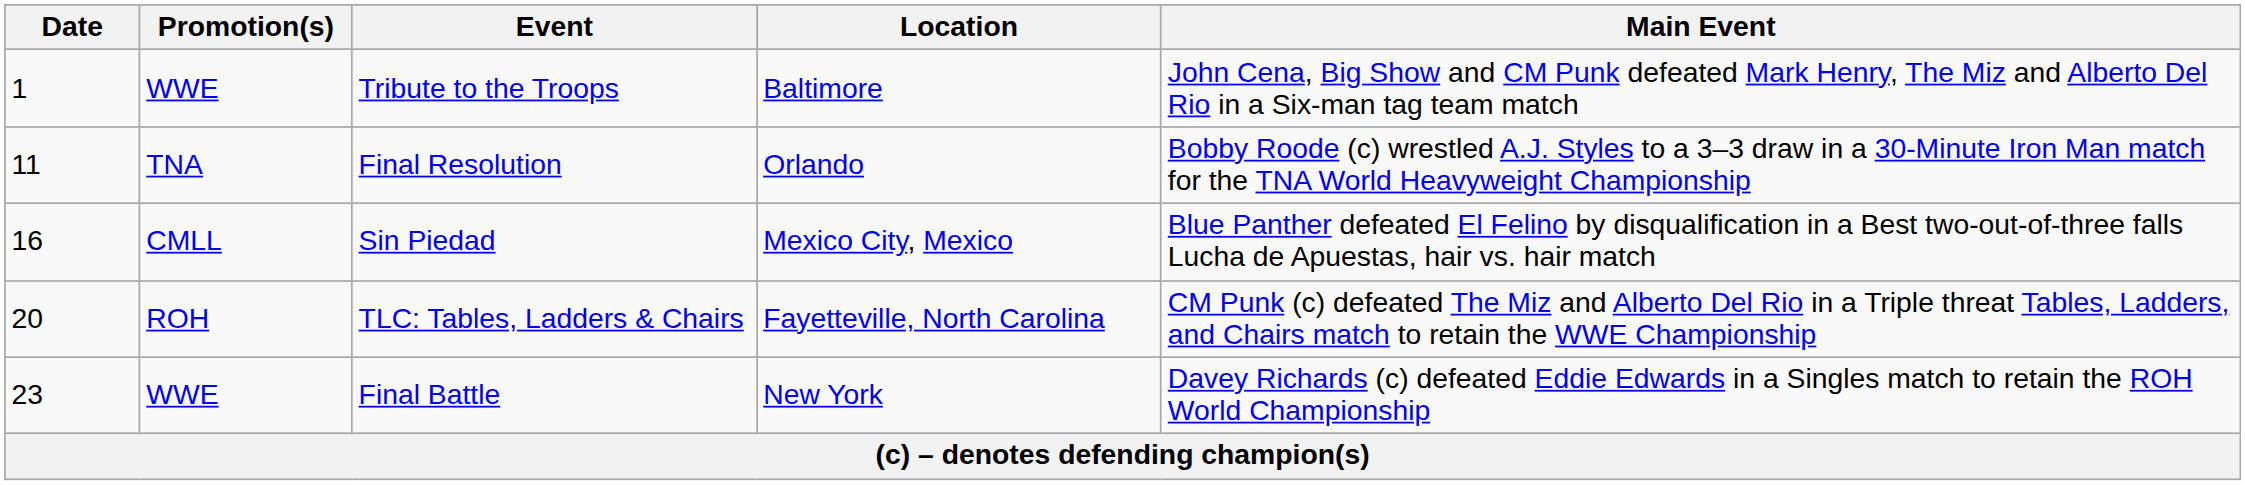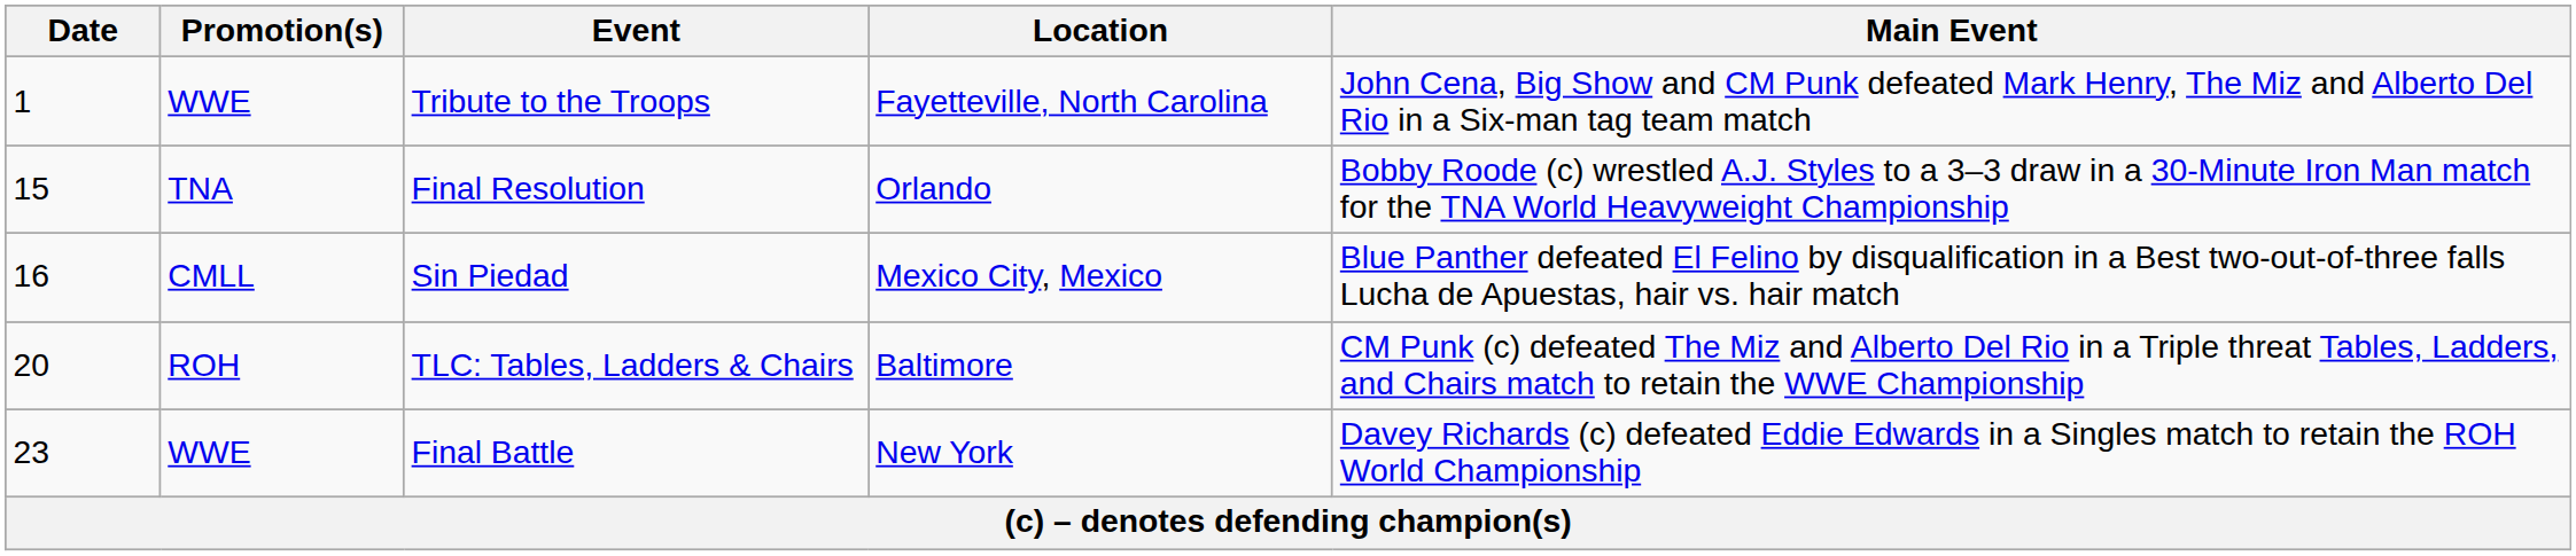 <table class="wikitable" style="width:100%;">
 <tr>
 <th width=5%>Date</th>
 <th width=5%>Promotion(s)</th>
 <th width=15%>Event</th>
 <th width=15%>Location</th>
 <th width=40%>Main Event</th>
 </tr>
 <tr>
 <td>1</td>
 <td><a href='#'>WWE</a></td>
 <td><a href='#'>Tribute to the Troops</a></td>
-<td><a href='#'>Baltimore</a></td>
+<td><a href='#'>Fayetteville, North Carolina</a></td>
 <td><a href='#'>John Cena</a>, <a href='#'>Big Show</a> and <a href='#'>CM Punk</a> defeated <a href='#'>Mark Henry</a>, <a href='#'>The Miz</a> and <a href='#'>Alberto Del Rio</a> in a Six-man tag team match</td>
 </tr>
 <tr>
-<td>11</td>
+<td>15</td>
 <td><a href='#'>TNA</a></td>
 <td><a href='#'>Final Resolution</a></td>
 <td><a href='#'>Orlando</a></td>
 <td><a href='#'>Bobby Roode</a> (c) wrestled <a href='#'>A.J. Styles</a> to a 3–3 draw in a <a href='#'>30-Minute Iron Man match</a> for the <a href='#'>TNA World Heavyweight Championship</a></td>
 </tr>
 <tr>
 <td>16</td>
 <td><a href='#'>CMLL</a></td>
 <td><a href='#'>Sin Piedad</a></td>
 <td><a href='#'>Mexico City</a>, <a href='#'>Mexico</a></td>
 <td><a href='#'>Blue Panther</a> defeated <a href='#'>El Felino</a> by disqualification in a Best two-out-of-three falls Lucha de Apuestas, hair vs. hair match</td>
 </tr>
 <tr>
 <td>20</td>
 <td><a href='#'>ROH</a></td>
 <td><a href='#'>TLC: Tables, Ladders & Chairs</a></td>
-<td><a href='#'>Fayetteville, North Carolina</a></td>
+<td><a href='#'>Baltimore</a></td>
 <td><a href='#'>CM Punk</a> (c) defeated <a href='#'>The Miz</a> and <a href='#'>Alberto Del Rio</a> in a Triple threat <a href='#'>Tables, Ladders, and Chairs match</a> to retain the <a href='#'>WWE Championship</a></td>
 </tr>
 <tr>
 <td>23</td>
 <td><a href='#'>WWE</a></td>
 <td><a href='#'>Final Battle</a></td>
 <td><a href='#'>New York</a></td>
 <td><a href='#'>Davey Richards</a> (c) defeated <a href='#'>Eddie Edwards</a> in a Singles match to retain the <a href='#'>ROH World Championship</a></td>
 </tr>
 <tr>
 <th colspan="6">(c) – denotes defending champion(s)</th>
 </tr>
 </table>
